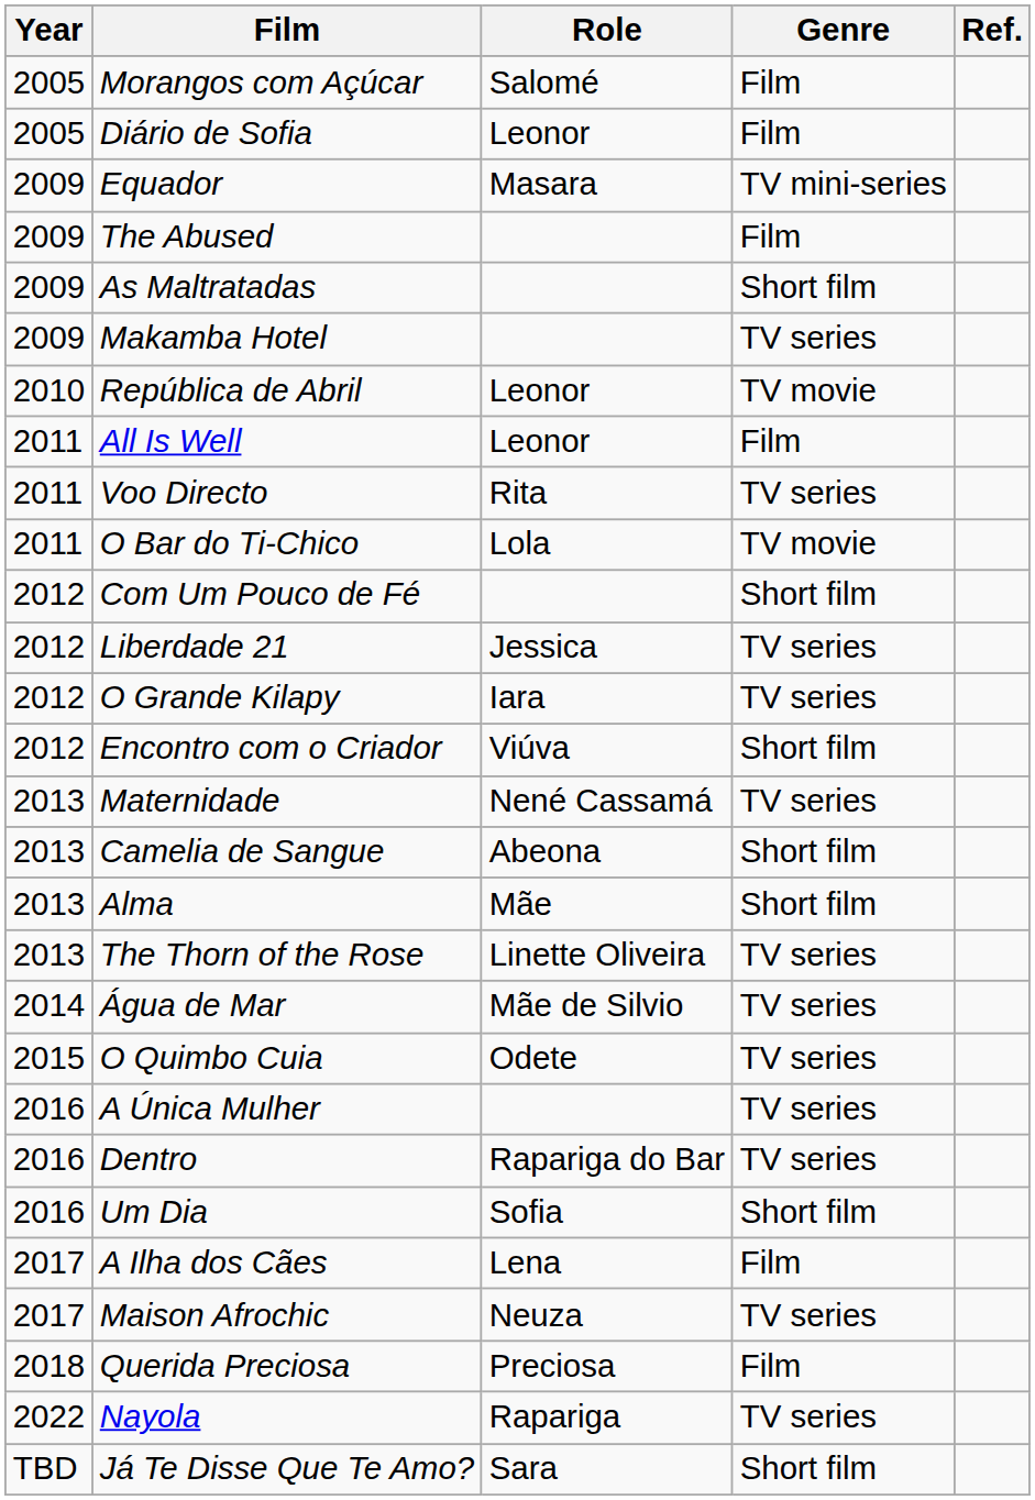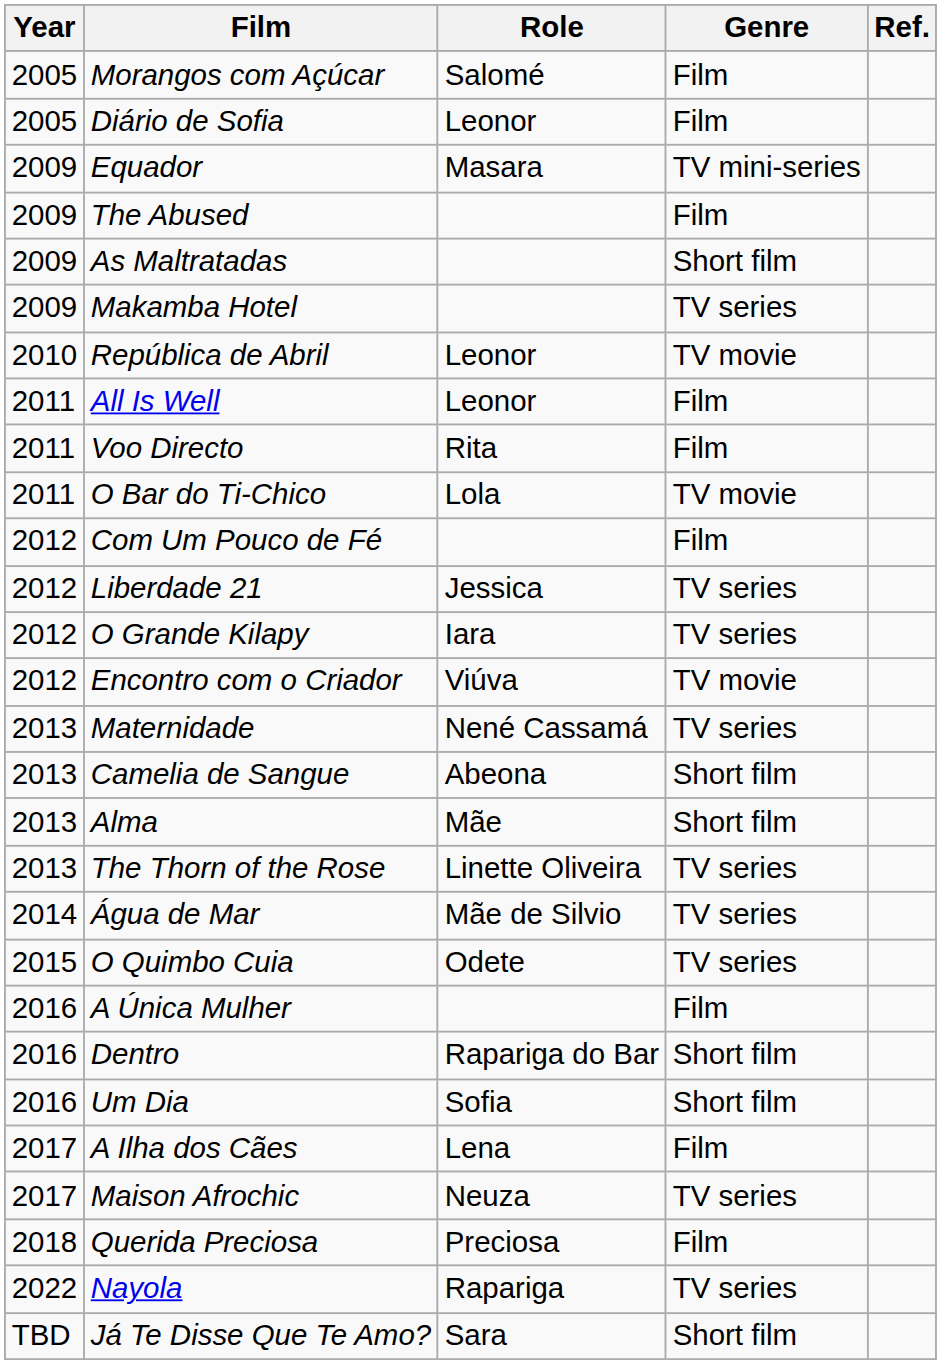 <table class="wikitable">
 <tr>
 <th>Year</th>
 <th>Film</th>
 <th>Role</th>
 <th>Genre</th>
 <th>Ref.</th>
 </tr>
 <tr>
 <td>2005</td>
 <td><em>Morangos com Açúcar</em></td>
 <td>Salomé</td>
 <td>Film</td>
 <td></td>
 </tr>
 <tr>
 <td>2005</td>
 <td><em>Diário de Sofia</em></td>
 <td>Leonor</td>
 <td>Film</td>
 <td></td>
 </tr>
 <tr>
 <td>2009</td>
 <td><em>Equador</em></td>
 <td>Masara</td>
 <td>TV mini-series</td>
 <td></td>
 </tr>
 <tr>
 <td>2009</td>
 <td><em>The Abused</em></td>
 <td></td>
 <td>Film</td>
 <td></td>
 </tr>
 <tr>
 <td>2009</td>
 <td><em>As Maltratadas</em></td>
 <td></td>
 <td>Short film</td>
 <td></td>
 </tr>
 <tr>
 <td>2009</td>
 <td><em>Makamba Hotel</em></td>
 <td></td>
 <td>TV series</td>
 <td></td>
 </tr>
 <tr>
 <td>2010</td>
 <td><em>República de Abril</em></td>
 <td>Leonor</td>
 <td>TV movie</td>
 <td></td>
 </tr>
 <tr>
 <td>2011</td>
 <td><em><a href='#'>All Is Well</a></em></td>
 <td>Leonor</td>
 <td>Film</td>
 <td></td>
 </tr>
 <tr>
 <td>2011</td>
 <td><em>Voo Directo</em></td>
 <td>Rita</td>
-<td>TV series</td>
+<td>Film</td>
 <td></td>
 </tr>
 <tr>
 <td>2011</td>
 <td><em>O Bar do Ti-Chico</em></td>
 <td>Lola</td>
 <td>TV movie</td>
 <td></td>
 </tr>
 <tr>
 <td>2012</td>
 <td><em>Com Um Pouco de Fé</em></td>
 <td></td>
-<td>Short film</td>
+<td>Film</td>
 <td></td>
 </tr>
 <tr>
 <td>2012</td>
 <td><em>Liberdade 21</em></td>
 <td>Jessica</td>
 <td>TV series</td>
 <td></td>
 </tr>
 <tr>
 <td>2012</td>
 <td><em>O Grande Kilapy</em></td>
 <td>Iara</td>
 <td>TV series</td>
 <td></td>
 </tr>
 <tr>
 <td>2012</td>
 <td><em>Encontro com o Criador</em></td>
 <td>Viúva</td>
-<td>Short film</td>
+<td>TV movie</td>
 <td></td>
 </tr>
 <tr>
 <td>2013</td>
 <td><em>Maternidade</em></td>
 <td>Nené Cassamá</td>
 <td>TV series</td>
 <td></td>
 </tr>
 <tr>
 <td>2013</td>
 <td><em>Camelia de Sangue</em></td>
 <td>Abeona</td>
 <td>Short film</td>
 <td></td>
 </tr>
 <tr>
 <td>2013</td>
 <td><em>Alma</em></td>
 <td>Mãe</td>
 <td>Short film</td>
 <td></td>
 </tr>
 <tr>
 <td>2013</td>
 <td><em>The Thorn of the Rose</em></td>
 <td>Linette Oliveira</td>
 <td>TV series</td>
 <td></td>
 </tr>
 <tr>
 <td>2014</td>
 <td><em>Água de Mar</em></td>
 <td>Mãe de Silvio</td>
 <td>TV series</td>
 <td></td>
 </tr>
 <tr>
 <td>2015</td>
 <td><em>O Quimbo Cuia</em></td>
 <td>Odete</td>
 <td>TV series</td>
 <td></td>
 </tr>
 <tr>
 <td>2016</td>
 <td><em>A Única Mulher</em></td>
 <td></td>
-<td>TV series</td>
+<td>Film</td>
 <td></td>
 </tr>
 <tr>
 <td>2016</td>
 <td><em>Dentro</em></td>
 <td>Rapariga do Bar</td>
-<td>TV series</td>
+<td>Short film</td>
 <td></td>
 </tr>
 <tr>
 <td>2016</td>
 <td><em>Um Dia</em></td>
 <td>Sofia</td>
 <td>Short film</td>
 <td></td>
 </tr>
 <tr>
 <td>2017</td>
 <td><em>A Ilha dos Cães</em></td>
 <td>Lena</td>
 <td>Film</td>
 <td></td>
 </tr>
 <tr>
 <td>2017</td>
 <td><em>Maison Afrochic</em></td>
 <td>Neuza</td>
 <td>TV series</td>
 <td></td>
 </tr>
 <tr>
 <td>2018</td>
 <td><em>Querida Preciosa</em></td>
 <td>Preciosa</td>
 <td>Film</td>
 <td></td>
 </tr>
 <tr>
 <td>2022</td>
 <td><em><a href='#'>Nayola</a></em></td>
 <td>Rapariga</td>
 <td>TV series</td>
 <td></td>
 </tr>
 <tr>
 <td>TBD</td>
 <td><em>Já Te Disse Que Te Amo?</em></td>
 <td>Sara</td>
 <td>Short film</td>
 <td></td>
 </tr>
 </table>
